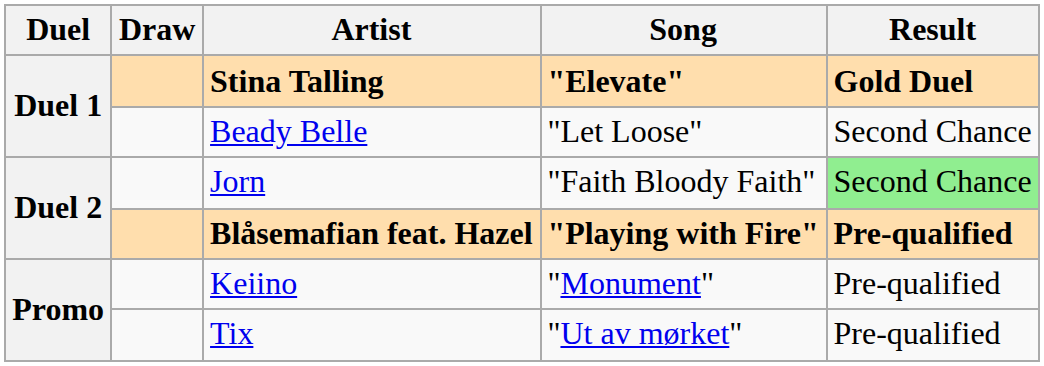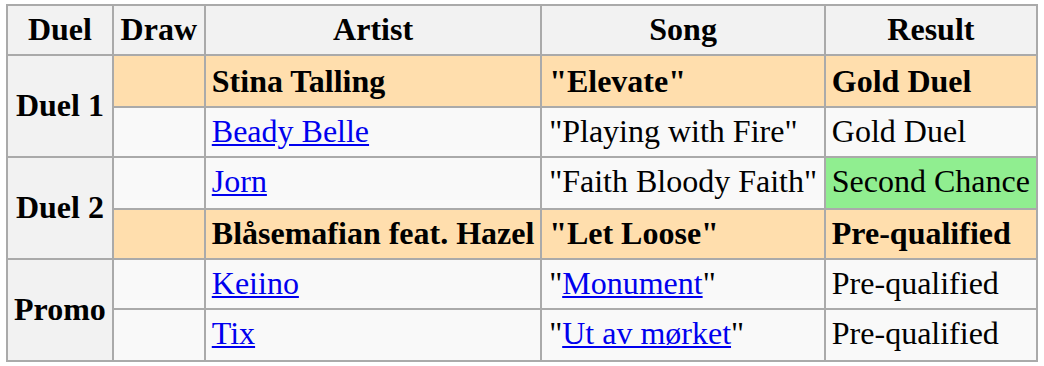 <table class="sortable wikitable" style="margin: 1em auto 1em auto;">
 <tr>
 <th scope="col">Duel</th>
 <th scope="col">Draw</th>
 <th scope="col">Artist</th>
 <th scope="col">Song</th>
 <th scope="col">Result</th>
 </tr>
 <tr style="background: navajowhite; font-weight: bold;">
 <th scope="row" rowspan="2">Duel 1</th>
 <td></td>
 <td>Stina Talling</td>
 <td>"Elevate"</td>
 <td>Gold Duel</td>
 </tr>
 <tr>
 <td></td>
 <td><a href='#'>Beady Belle</a></td>
-<td>"Let Loose"</td>
-<td>Second Chance</td>
+<td>"Playing with Fire"</td>
+<td>Gold Duel</td>
 </tr>
 <tr>
 <th scope="row" rowspan="2">Duel 2</th>
 <td></td>
 <td><a href='#'>Jorn</a></td>
 <td>"Faith Bloody Faith"</td>
 <td style="background: lightgreen;">Second Chance</td>
 </tr>
 <tr style="background: navajowhite; font-weight: bold;">
 <td></td>
 <td>Blåsemafian feat. Hazel</td>
-<td>"Playing with Fire"</td>
+<td>"Let Loose"</td>
 <td>Pre-qualified</td>
 </tr>
 <tr>
 <th scope="row" rowspan="2">Promo</th>
 <td></td>
 <td><a href='#'>Keiino</a></td>
 <td>"<a href='#'>Monument</a>"</td>
 <td>Pre-qualified</td>
 </tr>
 <tr>
 <td></td>
 <td><a href='#'>Tix</a></td>
 <td>"<a href='#'>Ut av mørket</a>"</td>
 <td>Pre-qualified</td>
 </tr>
 </table>
